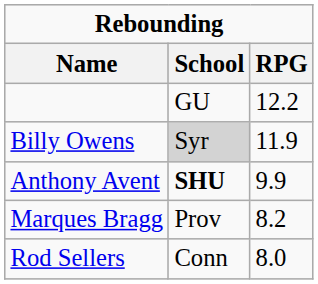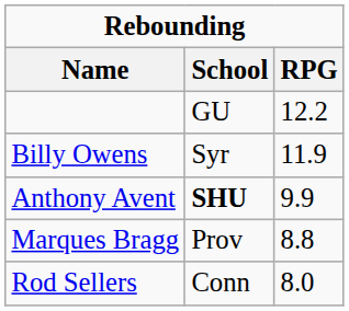 <table class="wikitable">
 <tr>
 <td colspan=3 style="text-align:center;"><strong>Rebounding</strong></td>
 </tr>
 <tr>
 <th>Name</th>
 <th>School</th>
 <th>RPG</th>
 </tr>
 <tr>
 <td></td>
 <td>GU</td>
 <td>12.2</td>
 </tr>
 <tr>
 <td><a href='#'>Billy Owens</a></td>
-<td style="background: lightgrey;">Syr</td>
+<td>Syr</td>
 <td>11.9</td>
 </tr>
 <tr>
 <td><a href='#'>Anthony Avent</a></td>
 <td><strong>SHU</strong></td>
 <td>9.9</td>
 </tr>
 <tr>
 <td><a href='#'>Marques Bragg</a></td>
 <td>Prov</td>
-<td>8.2</td>
+<td>8.8</td>
 </tr>
 <tr>
 <td><a href='#'>Rod Sellers</a></td>
 <td>Conn</td>
 <td>8.0</td>
 </tr>
 </table>
